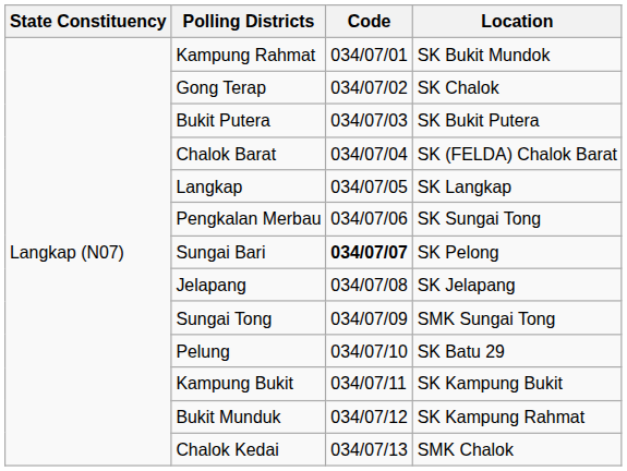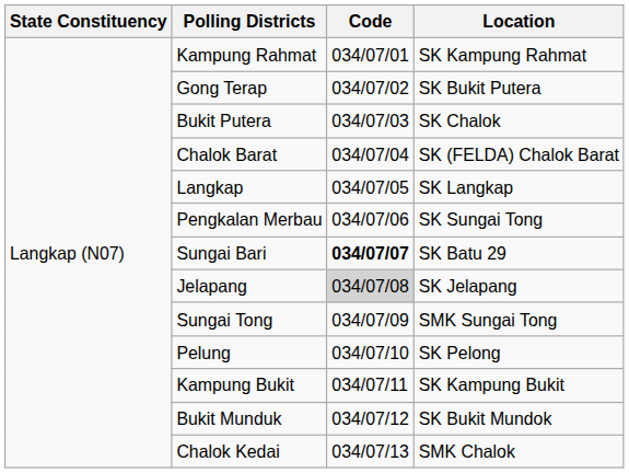 <table class="wikitable sortable mw-collapsible">
 <tr>
 <th><small>State Constituency</small></th>
 <th><small>Polling Districts</small></th>
 <th><small>Code</small></th>
 <th><small>Location</small></th>
 </tr>
 <tr>
 <td rowspan="13"><small>Langkap (N07)</small></td>
 <td><small>Kampung Rahmat</small></td>
 <td><small>034/07/01</small></td>
-<td><small>SK Bukit Mundok</small></td>
+<td><small>SK Kampung Rahmat</small></td>
 </tr>
 <tr>
 <td><small>Gong Terap</small></td>
 <td><small>034/07/02</small></td>
-<td><small>SK Chalok</small></td>
+<td><small>SK Bukit Putera</small></td>
 </tr>
 <tr>
 <td><small>Bukit Putera</small></td>
 <td><small>034/07/03</small></td>
-<td><small>SK Bukit Putera</small></td>
+<td><small>SK Chalok</small></td>
 </tr>
 <tr>
 <td><small>Chalok Barat</small></td>
 <td><small>034/07/04</small></td>
 <td><small>SK (FELDA) Chalok Barat</small></td>
 </tr>
 <tr>
 <td><small>Langkap</small></td>
 <td><small>034/07/05</small></td>
 <td><small>SK Langkap</small></td>
 </tr>
 <tr>
 <td><small>Pengkalan Merbau</small></td>
 <td><small>034/07/06</small></td>
 <td><small>SK Sungai Tong</small></td>
 </tr>
 <tr>
 <td><small>Sungai Bari</small></td>
 <td><strong><small>034/07/07</small></strong></td>
-<td><small>SK Pelong</small></td>
+<td><small>SK Batu 29</small></td>
 </tr>
 <tr>
 <td><small>Jelapang</small></td>
-<td><small>034/07/08</small></td>
+<td style="background: lightgrey;"><small>034/07/08</small></td>
 <td><small>SK Jelapang</small></td>
 </tr>
 <tr>
 <td><small>Sungai Tong</small></td>
 <td><small>034/07/09</small></td>
 <td><small>SMK Sungai Tong</small></td>
 </tr>
 <tr>
 <td><small>Pelung</small></td>
 <td><small>034/07/10</small></td>
-<td><small>SK Batu 29</small></td>
+<td><small>SK Pelong</small></td>
 </tr>
 <tr>
 <td><small>Kampung Bukit</small></td>
 <td><small>034/07/11</small></td>
 <td><small>SK Kampung Bukit</small></td>
 </tr>
 <tr>
 <td><small>Bukit Munduk</small></td>
 <td><small>034/07/12</small></td>
-<td><small>SK Kampung Rahmat</small></td>
+<td><small>SK Bukit Mundok</small></td>
 </tr>
 <tr>
 <td><small>Chalok Kedai</small></td>
 <td><small>034/07/13</small></td>
 <td><small>SMK Chalok</small></td>
 </tr>
 </table>
